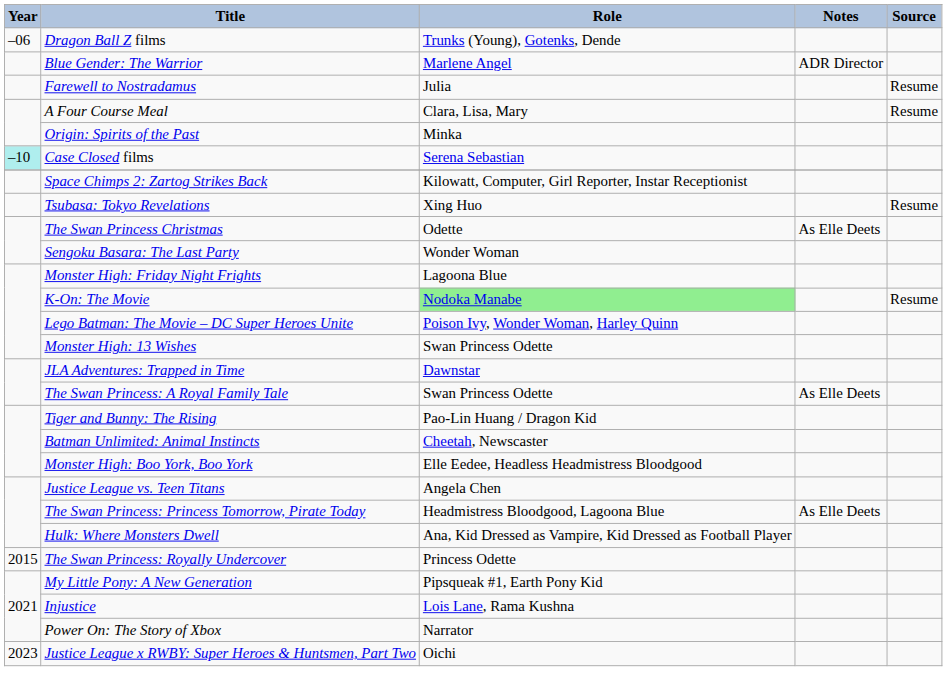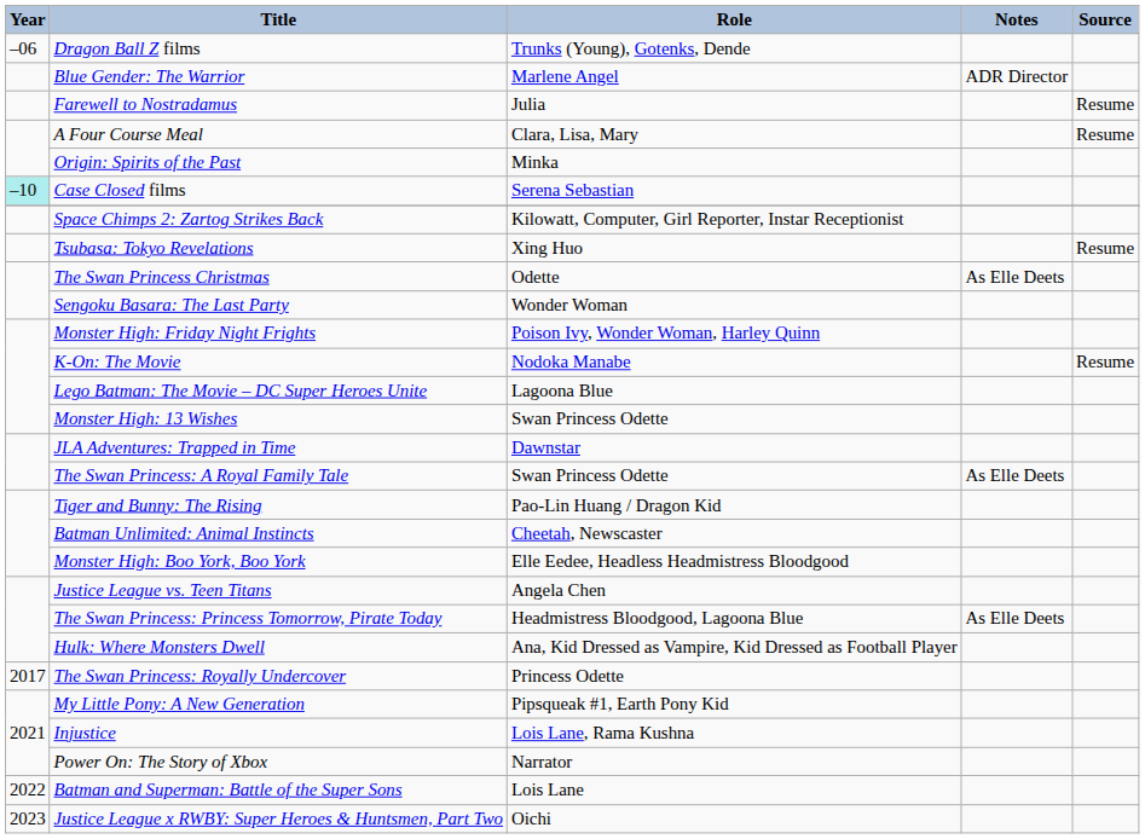 <table class="wikitable sortable plainrowheaders">
 <tr>
 <th style="background:#b0c4de;">Year</th>
 <th style="background:#b0c4de;">Title</th>
 <th style="background:#b0c4de;">Role</th>
 <th style="background:#b0c4de;">Notes</th>
 <th style="background:#b0c4de;">Source</th>
 </tr>
 <tr>
 <td>–06</td>
 <td><a href='#'><em>Dragon Ball Z</em></a> films</td>
 <td><a href='#'>Trunks</a> (Young), <a href='#'>Gotenks</a>, Dende</td>
 <td></td>
 <td></td>
 </tr>
 <tr>
 <td></td>
 <td><em><a href='#'>Blue Gender: The Warrior</a></em></td>
 <td><a href='#'>Marlene Angel</a></td>
 <td>ADR Director</td>
 <td></td>
 </tr>
 <tr>
 <td></td>
 <td><em><a href='#'>Farewell to Nostradamus</a></em></td>
 <td>Julia</td>
 <td> </td>
 <td>Resume</td>
 </tr>
 <tr>
 <td rowspan="2"></td>
 <td><em>A Four Course Meal</em></td>
 <td>Clara, Lisa, Mary</td>
 <td> </td>
 <td>Resume</td>
 </tr>
 <tr>
 <td><em><a href='#'>Origin: Spirits of the Past</a></em></td>
 <td>Minka</td>
 <td> </td>
 <td></td>
 </tr>
 <tr>
 <td style="background: paleturquoise;">–10</td>
 <td><a href='#'><em>Case Closed</em></a> films</td>
 <td><a href='#'>Serena Sebastian</a></td>
 <td></td>
 <td></td>
 </tr>
 <tr>
 </tr>
 <tr>
 <td></td>
 <td><em><a href='#'>Space Chimps 2: Zartog Strikes Back</a></em></td>
 <td>Kilowatt, Computer, Girl Reporter, Instar Receptionist</td>
 <td> </td>
 <td></td>
 </tr>
 <tr>
 <td></td>
 <td><em><a href='#'>Tsubasa: Tokyo Revelations</a></em></td>
 <td>Xing Huo</td>
 <td> </td>
 <td>Resume</td>
 </tr>
 <tr>
 <td rowspan="2"></td>
 <td><em><a href='#'>The Swan Princess Christmas</a></em></td>
 <td>Odette</td>
 <td>As Elle Deets</td>
 <td></td>
 </tr>
 <tr>
 <td><em><a href='#'>Sengoku Basara: The Last Party</a></em></td>
 <td>Wonder Woman</td>
 <td> </td>
 <td></td>
 </tr>
 <tr>
 <td rowspan="4"></td>
 <td><em><a href='#'>Monster High: Friday Night Frights</a></em></td>
-<td>Lagoona Blue</td>
+<td><a href='#'>Poison Ivy</a>, <a href='#'>Wonder Woman</a>, <a href='#'>Harley Quinn</a></td>
 <td> </td>
 <td></td>
 </tr>
 <tr>
 <td><em><a href='#'>K-On: The Movie</a></em></td>
-<td style="background: lightgreen;"><a href='#'>Nodoka Manabe</a></td>
+<td><a href='#'>Nodoka Manabe</a></td>
 <td> </td>
 <td>Resume</td>
 </tr>
 <tr>
 <td><em><a href='#'>Lego Batman: The Movie – DC Super Heroes Unite</a></em></td>
-<td><a href='#'>Poison Ivy</a>, <a href='#'>Wonder Woman</a>, <a href='#'>Harley Quinn</a></td>
+<td>Lagoona Blue</td>
 <td> </td>
 <td></td>
 </tr>
 <tr>
 <td><em><a href='#'>Monster High: 13 Wishes</a></em></td>
 <td>Swan Princess Odette</td>
 <td> </td>
 <td></td>
 </tr>
 <tr>
 <td rowspan="2"></td>
 <td><em><a href='#'>JLA Adventures: Trapped in Time</a></em></td>
 <td><a href='#'>Dawnstar</a></td>
 <td> </td>
 <td></td>
 </tr>
 <tr>
 <td><em><a href='#'>The Swan Princess: A Royal Family Tale</a></em></td>
 <td>Swan Princess Odette</td>
 <td>As Elle Deets</td>
 <td></td>
 </tr>
 <tr>
 <td rowspan="3"></td>
 <td><em><a href='#'>Tiger and Bunny: The Rising</a></em></td>
 <td>Pao-Lin Huang / Dragon Kid</td>
 <td> </td>
 <td></td>
 </tr>
 <tr>
 <td><em><a href='#'>Batman Unlimited: Animal Instincts</a></em></td>
 <td><a href='#'>Cheetah</a>, Newscaster</td>
 <td> </td>
 <td></td>
 </tr>
 <tr>
 <td><em><a href='#'>Monster High: Boo York, Boo York</a></em></td>
 <td>Elle Eedee, Headless Headmistress Bloodgood</td>
 <td> </td>
 <td></td>
 </tr>
 <tr>
 <td rowspan="3"></td>
 <td><em><a href='#'>Justice League vs. Teen Titans</a></em></td>
 <td>Angela Chen</td>
 <td> </td>
 <td></td>
 </tr>
 <tr>
 <td><em><a href='#'>The Swan Princess: Princess Tomorrow, Pirate Today</a></em></td>
 <td>Headmistress Bloodgood, Lagoona Blue</td>
 <td>As Elle Deets</td>
 <td></td>
 </tr>
 <tr>
 <td><em><a href='#'>Hulk: Where Monsters Dwell</a></em></td>
 <td>Ana, Kid Dressed as Vampire, Kid Dressed as Football Player</td>
 <td> </td>
 <td></td>
 </tr>
 <tr>
-<td>2015</td>
+<td>2017</td>
 <td><em><a href='#'>The Swan Princess: Royally Undercover</a></em></td>
 <td>Princess Odette</td>
 <td></td>
 <td></td>
 </tr>
 <tr>
 <td rowspan="3">2021</td>
 <td><em><a href='#'>My Little Pony: A New Generation</a></em></td>
 <td>Pipsqueak #1, Earth Pony Kid</td>
 <td></td>
 <td></td>
 </tr>
 <tr>
 <td><em><a href='#'>Injustice</a></em></td>
 <td><a href='#'>Lois Lane</a>, Rama Kushna</td>
 <td> </td>
 <td></td>
 </tr>
 <tr>
 <td><em>Power On: The Story of Xbox</em></td>
 <td>Narrator</td>
 <td> </td>
 <td> </td>
 </tr>
 <tr>
+<td>2022</td>
+<td><em><a href='#'>Batman and Superman: Battle of the Super Sons</a></em></td>
+<td>Lois Lane</td>
+<td> </td>
+<td></td>
+</tr>
+<tr>
 <td>2023</td>
 <td><em><a href='#'>Justice League x RWBY: Super Heroes & Huntsmen, Part Two</a></em></td>
 <td>Oichi</td>
 <td></td>
 <td></td>
 </tr>
 </table>
